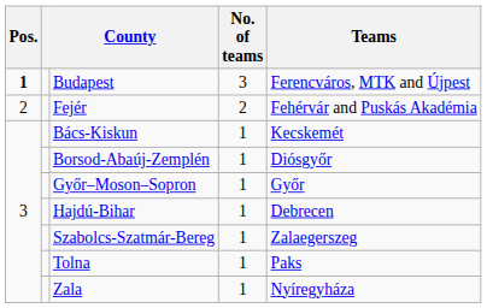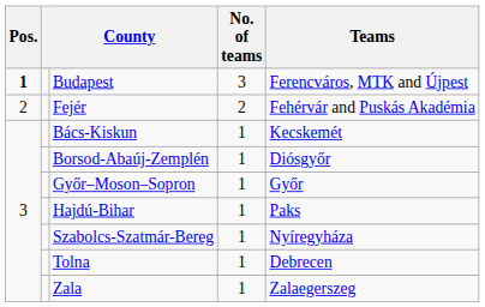 <table class="wikitable" style="float:left;margin-right:2em;">
 <tr>
 <th>Pos.</th>
 <th colspan=2><a href='#'>County</a></th>
 <th width=30>No. of teams</th>
 <th>Teams</th>
 </tr>
 <tr>
 <td rowspan="1" align="center"><strong>1</strong></td>
 <td align=center></td>
 <td><a href='#'>Budapest</a></td>
 <td align="center">3</td>
 <td><a href='#'>Ferencváros</a>, <a href='#'>MTK</a> and <a href='#'>Újpest</a></td>
 </tr>
 <tr>
 <td align="center">2</td>
 <td align=center></td>
 <td><a href='#'>Fejér</a></td>
 <td align="center">2</td>
 <td><a href='#'>Fehérvár</a> and <a href='#'>Puskás Akadémia</a></td>
 </tr>
 <tr>
 <td rowspan="7" align="center">3</td>
 <td align=center></td>
 <td><a href='#'>Bács-Kiskun</a></td>
 <td align="center">1</td>
 <td><a href='#'>Kecskemét</a></td>
 </tr>
 <tr>
 <td align=center></td>
 <td><a href='#'>Borsod-Abaúj-Zemplén</a></td>
 <td align="center">1</td>
 <td><a href='#'>Diósgyőr</a></td>
 </tr>
 <tr>
 <td align=center></td>
 <td><a href='#'>Győr–Moson–Sopron</a></td>
 <td align="center">1</td>
 <td><a href='#'>Győr</a></td>
 </tr>
 <tr>
 <td align=center></td>
 <td><a href='#'>Hajdú-Bihar</a></td>
 <td align="center">1</td>
-<td><a href='#'>Debrecen</a></td>
+<td><a href='#'>Paks</a></td>
 </tr>
 <tr>
 <td align=center></td>
 <td><a href='#'>Szabolcs-Szatmár-Bereg</a></td>
 <td align="center">1</td>
-<td><a href='#'>Zalaegerszeg</a></td>
+<td><a href='#'>Nyíregyháza</a></td>
 </tr>
 <tr>
 <td align=center></td>
 <td><a href='#'>Tolna</a></td>
 <td align="center">1</td>
-<td><a href='#'>Paks</a></td>
+<td><a href='#'>Debrecen</a></td>
 </tr>
 <tr>
 <td align=center></td>
 <td><a href='#'>Zala</a></td>
 <td align="center">1</td>
-<td><a href='#'>Nyíregyháza</a></td>
+<td><a href='#'>Zalaegerszeg</a></td>
 </tr>
 </table>
